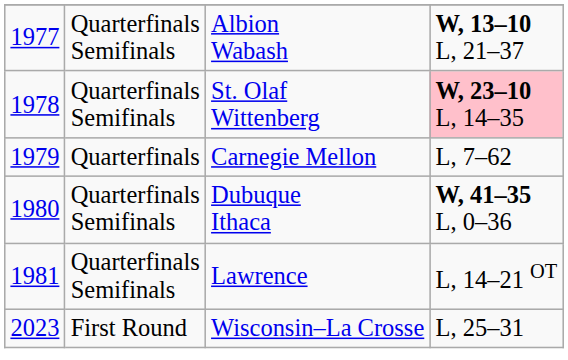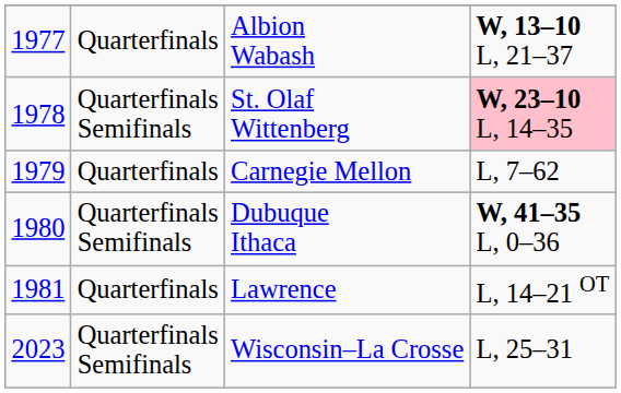 <table class="wikitable">
 <tr>
 </tr>
 <tr>
 <td><a href='#'>1977</a></td>
-<td>Quarterfinals<br>Semifinals</td>
+<td>Quarterfinals</td>
 <td><a href='#'>Albion</a><br><a href='#'>Wabash</a></td>
 <td><strong>W, 13–10</strong><br>L, 21–37</td>
 </tr>
 <tr>
 <td><a href='#'>1978</a></td>
 <td>Quarterfinals<br>Semifinals</td>
 <td><a href='#'>St. Olaf</a><br><a href='#'>Wittenberg</a></td>
 <td style="background: pink;"><strong>W, 23–10</strong><br>L, 14–35</td>
 </tr>
 <tr>
 <td><a href='#'>1979</a></td>
 <td>Quarterfinals</td>
 <td><a href='#'>Carnegie Mellon</a></td>
 <td>L, 7–62</td>
 </tr>
 <tr>
 <td><a href='#'>1980</a></td>
 <td>Quarterfinals<br>Semifinals</td>
 <td><a href='#'>Dubuque</a><br><a href='#'>Ithaca</a></td>
 <td><strong>W, 41–35</strong><br>L, 0–36</td>
 </tr>
 <tr>
 <td><a href='#'>1981</a></td>
-<td>Quarterfinals<br>Semifinals</td>
+<td>Quarterfinals</td>
 <td><a href='#'>Lawrence</a></td>
 <td>L, 14–21 <sup>OT</sup></td>
 </tr>
 <tr>
 <td><a href='#'>2023</a></td>
-<td>First Round</td>
+<td>Quarterfinals<br>Semifinals</td>
 <td><a href='#'>Wisconsin–La Crosse</a></td>
 <td>L, 25–31</td>
 </tr>
 </table>
